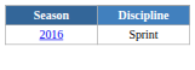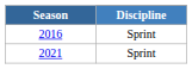 <table class="wikitable" style="font-size:95%; text-align:center; border:grey solid 1px; border-collapse:collapse; background:#ffffff;">
 <tr style="background-color:#369; color:white;">
 <td rowspan="2" colspan="1" style="width:110px"><strong>Season</strong></td>
 </tr>
 <tr style="background-color:#4180be; color:white;">
 <td style="width:110px"><strong>Discipline</strong></td>
 </tr>
 <tr>
 <td align=center><a href='#'>2016</a></td>
 <td align=center>Sprint</td>
 </tr>
+<tr>
+<td align=center><a href='#'>2021</a></td>
+<td align=center>Sprint</td>
+</tr>
 </table>
